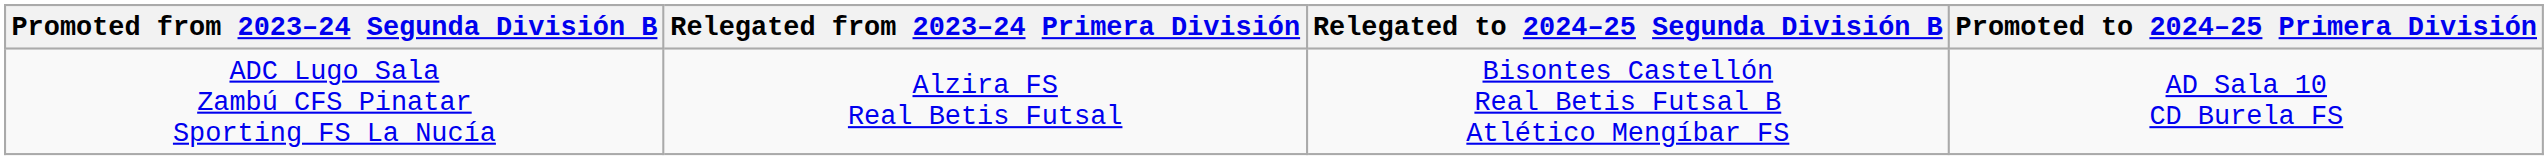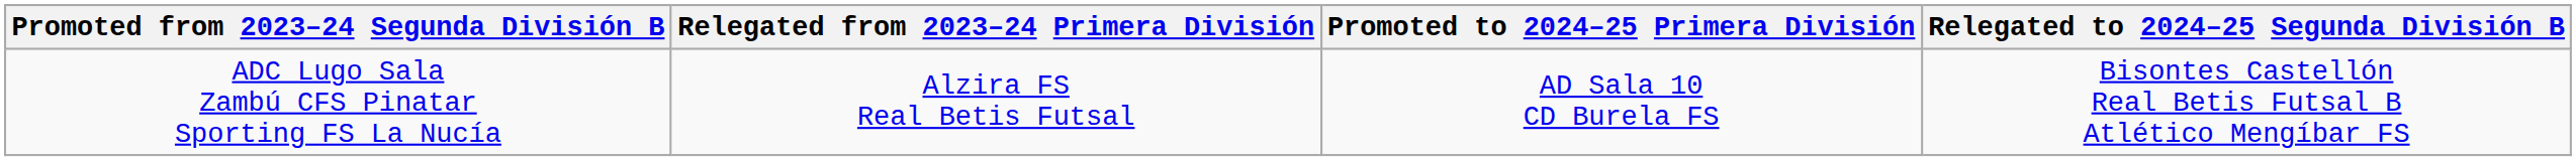 <table class="wikitable" style="text-align:center;">
 <tr>
 <th>Promoted from <a href='#'>2023–24</a> <a href='#'>Segunda División B</a></th>
 <th>Relegated from <a href='#'>2023–24</a> <a href='#'>Primera División</a></th>
+<th>Promoted to <a href='#'>2024–25</a> <a href='#'>Primera División</a></th>
 <th>Relegated to <a href='#'>2024–25</a> <a href='#'>Segunda División B</a></th>
-<th>Promoted to <a href='#'>2024–25</a> <a href='#'>Primera División</a></th>
 </tr>
 <tr>
 <td> <a href='#'>ADC Lugo Sala</a> <br>  <a href='#'>Zambú CFS Pinatar</a> <br>  <a href='#'>Sporting FS La Nucía</a></td>
 <td> <a href='#'>Alzira FS</a> <br>  <a href='#'>Real Betis Futsal</a></td>
+<td> <a href='#'>AD Sala 10</a> <br>  <a href='#'>CD Burela FS</a></td>
 <td> <a href='#'>Bisontes Castellón</a> <br>  <a href='#'>Real Betis Futsal B</a> <br>  <a href='#'>Atlético Mengíbar FS</a></td>
-<td> <a href='#'>AD Sala 10</a> <br>  <a href='#'>CD Burela FS</a></td>
 </tr>
 </table>
